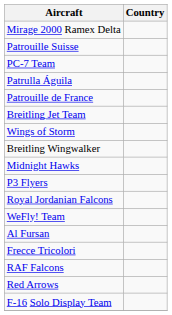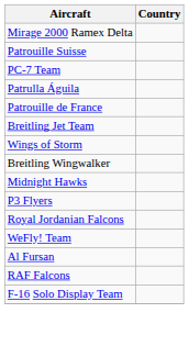 <table class="wikitable mw-collapsible">
 <tr>
 <th>Aircraft</th>
 <th>Country</th>
 </tr>
 <tr>
 <td><a href='#'>Mirage 2000</a> Ramex Delta</td>
 <td></td>
 </tr>
 <tr>
 <td><a href='#'>Patrouille Suisse</a></td>
 <td></td>
 </tr>
 <tr>
 <td><a href='#'>PC-7 Team</a></td>
 <td></td>
 </tr>
 <tr>
 <td><a href='#'>Patrulla Águila</a></td>
 <td></td>
 </tr>
 <tr>
 <td><a href='#'>Patrouille de France</a></td>
 <td></td>
 </tr>
 <tr>
 <td><a href='#'>Breitling Jet Team</a></td>
 <td></td>
 </tr>
 <tr>
 <td><a href='#'>Wings of Storm</a></td>
 <td></td>
 </tr>
 <tr>
 <td>Breitling Wingwalker</td>
 <td></td>
 </tr>
 <tr>
 <td><a href='#'>Midnight Hawks</a></td>
 <td></td>
 </tr>
 <tr>
 <td><a href='#'>P3 Flyers</a></td>
 <td></td>
 </tr>
 <tr>
 <td><a href='#'>Royal Jordanian Falcons</a></td>
 <td></td>
 </tr>
 <tr>
 <td><a href='#'>WeFly! Team</a></td>
 <td></td>
 </tr>
 <tr>
 <td><a href='#'>Al Fursan</a></td>
 <td></td>
 </tr>
 <tr>
-<td><a href='#'>Frecce Tricolori</a></td>
-<td></td>
-</tr>
-<tr>
 <td><a href='#'>RAF Falcons</a></td>
-<td></td>
-</tr>
-<tr>
-<td><a href='#'>Red Arrows</a></td>
 <td></td>
 </tr>
 <tr>
 <td><a href='#'>F-16</a> <a href='#'>Solo Display Team</a></td>
 <td></td>
 </tr>
 <tr>
 </tr>
 </table>
